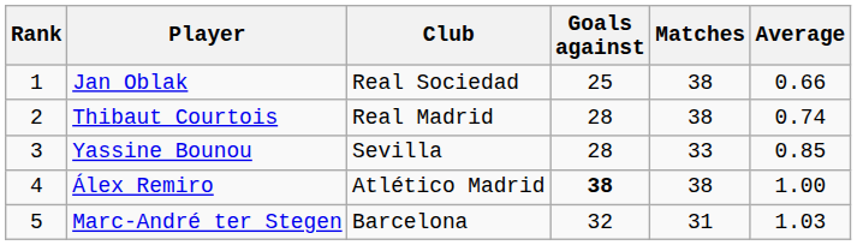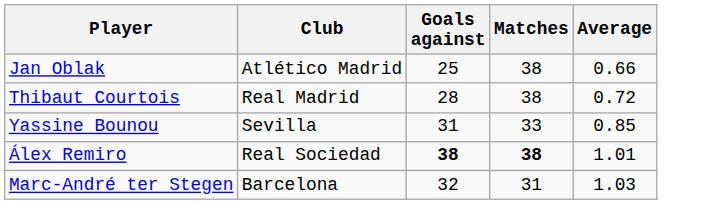 <table class="wikitable" style="text-align:center">
 <tr>
-<th>Rank</th>
 <th>Player</th>
 <th>Club</th>
 <th>Goals<br>against</th>
 <th>Matches</th>
 <th>Average</th>
 </tr>
 <tr>
-<td>1</td>
 <td align=left> <a href='#'>Jan Oblak</a></td>
-<td align=left>Real Sociedad</td>
+<td align=left>Atlético Madrid</td>
 <td>25</td>
 <td>38</td>
 <td>0.66</td>
 </tr>
 <tr>
-<td>2</td>
 <td align=left> <a href='#'>Thibaut Courtois</a></td>
 <td align=left>Real Madrid</td>
 <td>28</td>
 <td>38</td>
-<td>0.74</td>
+<td>0.72</td>
 </tr>
 <tr>
-<td>3</td>
 <td align=left> <a href='#'>Yassine Bounou</a></td>
 <td align=left>Sevilla</td>
-<td>28</td>
+<td>31</td>
 <td>33</td>
 <td>0.85</td>
 </tr>
 <tr>
-<td>4</td>
 <td align=left> <a href='#'>Álex Remiro</a></td>
-<td align=left>Atlético Madrid</td>
+<td align=left>Real Sociedad</td>
 <td><strong>38</strong></td>
-<td>38</td>
-<td>1.00</td>
+<td><strong>38</strong></td>
+<td>1.01</td>
 </tr>
 <tr>
-<td>5</td>
 <td align=left> <a href='#'>Marc-André ter Stegen</a></td>
 <td align=left>Barcelona</td>
 <td>32</td>
 <td>31</td>
 <td>1.03</td>
 </tr>
 </table>
